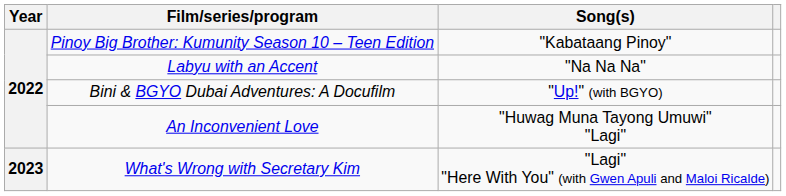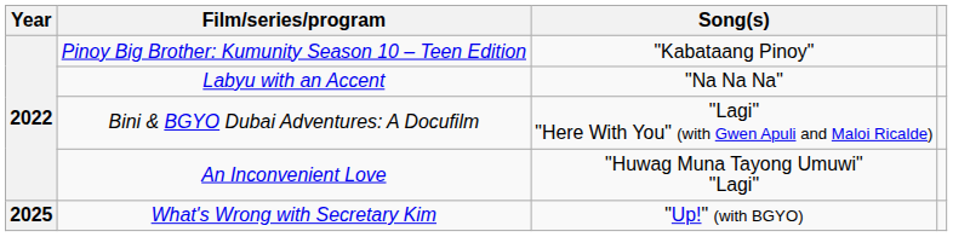 <table class="wikitable plainrowheaders" style="text-align:center;">
 <tr>
 <th scope="col">Year</th>
 <th scope="col">Film/series/program</th>
 <th scope="col">Song(s)</th>
 <th scope="col"></th>
 </tr>
 <tr>
 <th rowspan="4" scope="rowgroup">2022</th>
 <td><em><a href='#'>Pinoy Big Brother: Kumunity Season 10 – Teen Edition</a></em></td>
 <td>"Kabataang Pinoy" </td>
 <td></td>
 </tr>
 <tr>
 <td><em><a href='#'>Labyu with an Accent</a></em></td>
 <td>"Na Na Na"</td>
 <td></td>
 </tr>
 <tr>
 <td><em>Bini & <a href='#'>BGYO</a> Dubai Adventures: A Docufilm</em></td>
-<td>"<a href='#'>Up!</a>" <small>(with BGYO)</small></td>
+<td>"Lagi"<br>"Here With You" <small>(with <a href='#'>Gwen Apuli</a> and <a href='#'>Maloi Ricalde</a>)</small></td>
 <td></td>
 </tr>
 <tr>
 <td><em><a href='#'>An Inconvenient Love</a></em></td>
 <td>"Huwag Muna Tayong Umuwi"<br>"Lagi"</td>
 <td></td>
 </tr>
 <tr>
-<th scope="row">2023</th>
+<th scope="row">2025</th>
 <td><em><a href='#'>What's Wrong with Secretary Kim</a></em></td>
-<td>"Lagi"<br>"Here With You" <small>(with <a href='#'>Gwen Apuli</a> and <a href='#'>Maloi Ricalde</a>)</small></td>
+<td>"<a href='#'>Up!</a>" <small>(with BGYO)</small></td>
 <td></td>
 </tr>
 </table>
